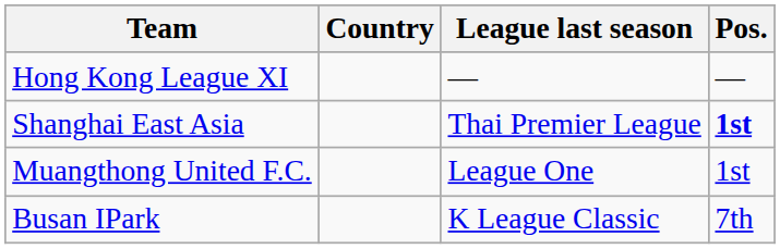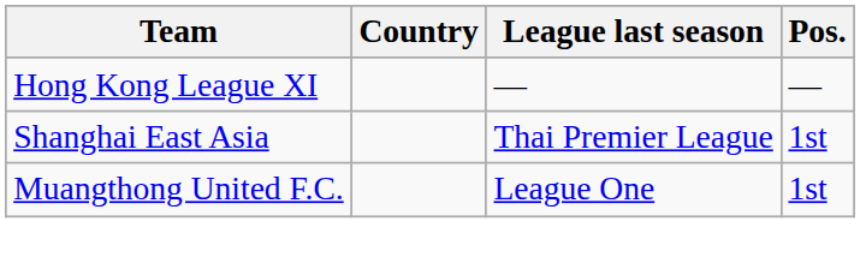 <table class="wikitable sortable">
 <tr>
 <th>Team</th>
 <th>Country</th>
 <th>League last season</th>
 <th>Pos.</th>
 </tr>
 <tr>
 <td><a href='#'>Hong Kong League XI</a></td>
 <td></td>
 <td>—</td>
 <td>—</td>
 </tr>
 <tr>
 <td><a href='#'>Shanghai East Asia</a></td>
 <td></td>
 <td><a href='#'>Thai Premier League</a></td>
-<td><strong><a href='#'>1st</a></strong></td>
+<td><a href='#'>1st</a></td>
 </tr>
 <tr>
 <td><a href='#'>Muangthong United F.C.</a></td>
 <td></td>
 <td><a href='#'>League One</a></td>
 <td><a href='#'>1st</a></td>
 </tr>
-<tr>
-<td><a href='#'>Busan IPark</a></td>
-<td></td>
-<td><a href='#'>K League Classic</a></td>
-<td><a href='#'>7th</a></td>
-</tr>
 </table>
